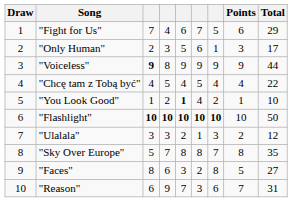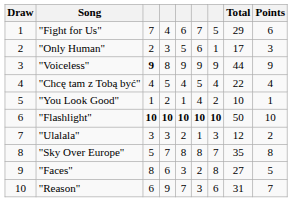 <table class="wikitable collapsible" style="margin: 1em auto 1em auto; text-align:center;">
 <tr>
 <th>Draw</th>
 <th>Song</th>
 <th><small></small></th>
 <th><small></small></th>
 <th><small></small></th>
 <th><small></small></th>
 <th><small></small></th>
+<th>Total</th>
 <th>Points</th>
-<th>Total</th>
 </tr>
 <tr>
 <td>1</td>
 <td align="left">"Fight for Us"</td>
 <td>7</td>
 <td>4</td>
 <td>6</td>
 <td>7</td>
 <td>5</td>
+<td>29</td>
 <td>6</td>
-<td>29</td>
 </tr>
 <tr>
 <td>2</td>
 <td align="left">"Only Human"</td>
 <td>2</td>
 <td>3</td>
 <td>5</td>
 <td>6</td>
 <td>1</td>
+<td>17</td>
 <td>3</td>
-<td>17</td>
 </tr>
 <tr>
 <td>3</td>
 <td align="left">"Voiceless"</td>
 <td><strong>9</strong></td>
 <td>8</td>
 <td>9</td>
 <td>9</td>
 <td>9</td>
+<td>44</td>
 <td>9</td>
-<td>44</td>
 </tr>
 <tr>
 <td>4</td>
 <td align="left">"Chcę tam z Tobą być"</td>
 <td>4</td>
 <td>5</td>
 <td>4</td>
 <td>5</td>
 <td>4</td>
+<td>22</td>
 <td>4</td>
-<td>22</td>
 </tr>
 <tr>
 <td>5</td>
 <td align="left">"You Look Good"</td>
 <td>1</td>
 <td>2</td>
-<td><strong>1</strong></td>
+<td>1</td>
 <td>4</td>
 <td>2</td>
+<td>10</td>
 <td>1</td>
-<td>10</td>
 </tr>
 <tr>
 <td>6</td>
 <td align="left">"Flashlight"</td>
 <td><strong>10</strong></td>
 <td><strong>10</strong></td>
 <td><strong>10</strong></td>
 <td><strong>10</strong></td>
 <td><strong>10</strong></td>
+<td>50</td>
 <td>10</td>
-<td>50</td>
 </tr>
 <tr>
 <td>7</td>
 <td align="left">"Ulalala"</td>
 <td>3</td>
 <td>3</td>
 <td>2</td>
 <td>1</td>
 <td>3</td>
+<td>12</td>
 <td>2</td>
-<td>12</td>
 </tr>
 <tr>
 <td>8</td>
 <td align="left">"Sky Over Europe"</td>
 <td>5</td>
 <td>7</td>
 <td>8</td>
 <td>8</td>
 <td>7</td>
+<td>35</td>
 <td>8</td>
-<td>35</td>
 </tr>
 <tr>
 <td>9</td>
 <td align="left">"Faces"</td>
 <td>8</td>
 <td>6</td>
 <td>3</td>
 <td>2</td>
 <td>8</td>
+<td>27</td>
 <td>5</td>
-<td>27</td>
 </tr>
 <tr>
 <td>10</td>
 <td align="left">"Reason"</td>
 <td>6</td>
 <td>9</td>
 <td>7</td>
 <td>3</td>
 <td>6</td>
+<td>31</td>
 <td>7</td>
-<td>31</td>
 </tr>
 </table>
